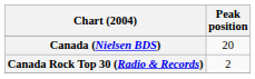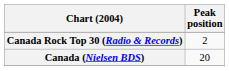 <table class="wikitable sortable plainrowheaders" style="text-align:center">
 <tr>
 <th scope="col">Chart (2004)</th>
 <th scope="col">Peak<br>position</th>
 </tr>
 <tr>
 </tr>
 <tr>
+<th scope="row">Canada Rock Top 30 (<em><a href='#'>Radio & Records</a></em>)</th>
+<td>2</td>
+</tr>
+<tr>
 <th scope="row">Canada (<em><a href='#'>Nielsen BDS</a></em>)</th>
 <td>20</td>
-</tr>
-<tr>
-<th scope="row">Canada Rock Top 30 (<em><a href='#'>Radio & Records</a></em>)</th>
-<td>2</td>
 </tr>
 <tr>
 </tr>
 <tr>
 </tr>
 <tr>
 </tr>
 <tr>
 </tr>
 <tr>
 </tr>
 </table>
